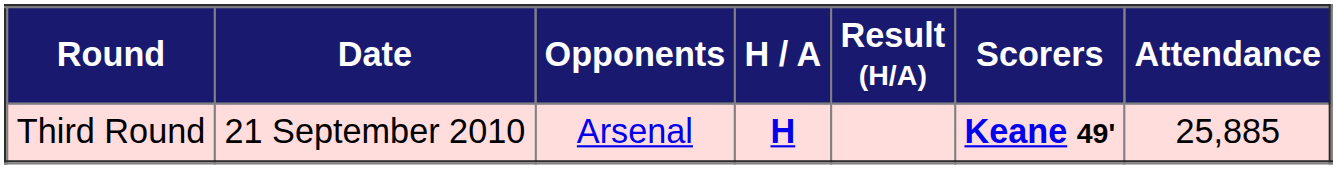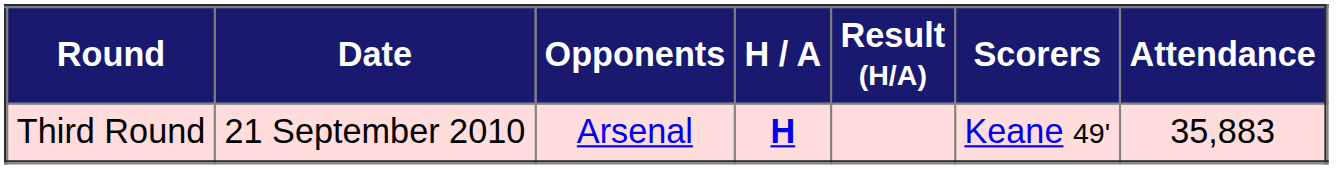 <table border="2" cellpadding="4" style="border-collapse:collapse; text-align:center;">
 <tr style="background:#191970; color:white;">
 <th><strong>Round</strong></th>
 <th><strong>Date</strong></th>
 <th><strong>Opponents</strong></th>
 <th><strong>H / A</strong></th>
 <th><strong>Result <br> <small>(H/A)</small></strong></th>
 <th><strong>Scorers</strong></th>
 <th><strong>Attendance</strong></th>
 </tr>
 <tr bgcolor="#ffdddd">
 <td>Third Round</td>
 <td>21 September 2010</td>
 <td><a href='#'>Arsenal</a></td>
 <td><strong><a href='#'>H</a></strong></td>
 <td></td>
-<td><strong><a href='#'>Keane</a> <small>49'</small></strong></td>
-<td>25,885</td>
+<td><a href='#'>Keane</a> <small>49'</small></td>
+<td>35,883</td>
 </tr>
 </table>
